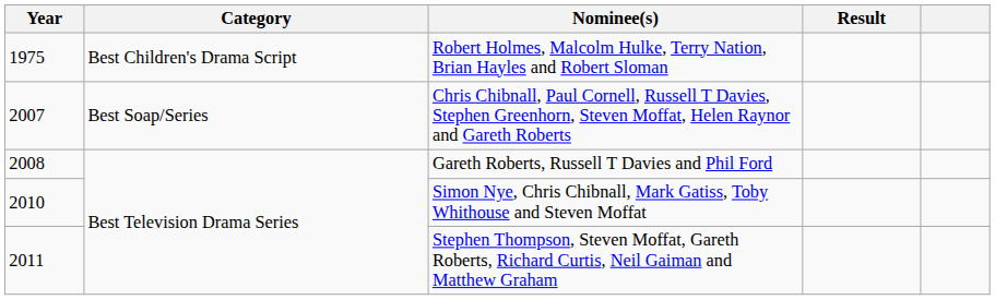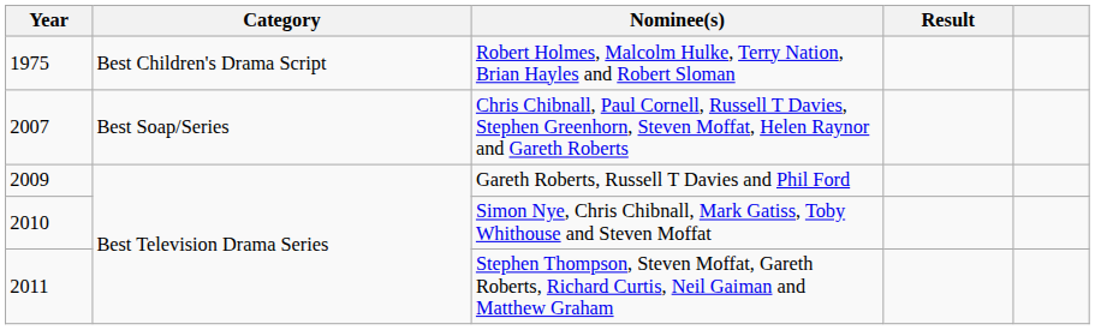 <table class="wikitable" style="width:70%">
 <tr>
 <th style="width:8%">Year</th>
 <th style="width:35%">Category</th>
 <th style="width:38%">Nominee(s)</th>
 <th style="width:12%">Result</th>
 <th style="width:7%"></th>
 </tr>
 <tr>
 <td>1975</td>
 <td>Best Children's Drama Script</td>
 <td><a href='#'>Robert Holmes</a>, <a href='#'>Malcolm Hulke</a>, <a href='#'>Terry Nation</a>, <a href='#'>Brian Hayles</a> and <a href='#'>Robert Sloman</a></td>
 <td></td>
 <td></td>
 </tr>
 <tr>
 <td>2007</td>
 <td>Best Soap/Series</td>
 <td><a href='#'>Chris Chibnall</a>, <a href='#'>Paul Cornell</a>, <a href='#'>Russell T Davies</a>, <a href='#'>Stephen Greenhorn</a>, <a href='#'>Steven Moffat</a>, <a href='#'>Helen Raynor</a> and <a href='#'>Gareth Roberts</a></td>
 <td></td>
 <td></td>
 </tr>
 <tr>
-<td>2008</td>
+<td>2009</td>
 <td rowspan="3">Best Television Drama Series</td>
 <td>Gareth Roberts, Russell T Davies and <a href='#'>Phil Ford</a></td>
 <td></td>
 <td></td>
 </tr>
 <tr>
 <td>2010</td>
 <td><a href='#'>Simon Nye</a>, Chris Chibnall, <a href='#'>Mark Gatiss</a>, <a href='#'>Toby Whithouse</a> and Steven Moffat</td>
 <td></td>
 <td></td>
 </tr>
 <tr>
 <td>2011</td>
 <td><a href='#'>Stephen Thompson</a>, Steven Moffat, Gareth Roberts, <a href='#'>Richard Curtis</a>, <a href='#'>Neil Gaiman</a> and <a href='#'>Matthew Graham</a></td>
 <td></td>
 <td></td>
 </tr>
 </table>
